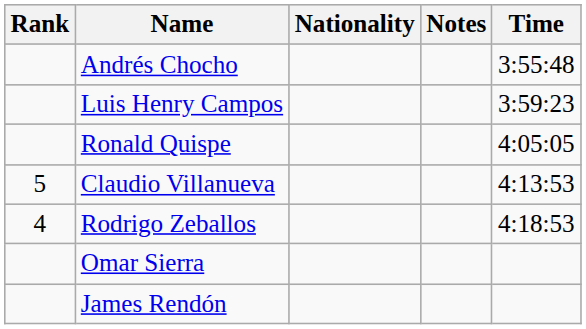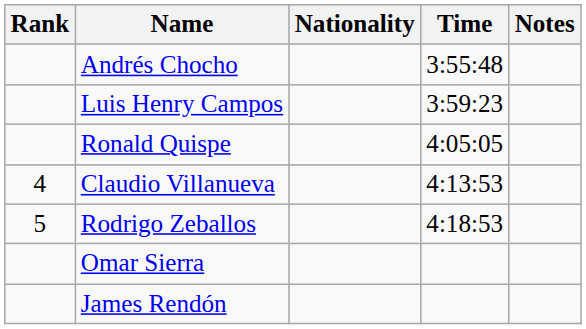 <table class="wikitable sortable" style="text-align:center">
 <tr>
 <th>Rank</th>
 <th>Name</th>
 <th>Nationality</th>
+<th>Time</th>
 <th>Notes</th>
-<th>Time</th>
 </tr>
 <tr>
 <td></td>
 <td align=left><a href='#'>Andrés Chocho</a></td>
 <td align=left></td>
+<td>3:55:48</td>
 <td></td>
-<td>3:55:48</td>
 </tr>
 <tr>
 <td></td>
 <td align=left><a href='#'>Luis Henry Campos</a></td>
 <td align=left></td>
+<td>3:59:23</td>
 <td></td>
-<td>3:59:23</td>
 </tr>
 <tr>
 <td></td>
 <td align=left><a href='#'>Ronald Quispe</a></td>
 <td align=left></td>
+<td>4:05:05</td>
 <td></td>
-<td>4:05:05</td>
+</tr>
+<tr>
+<td>4</td>
+<td align=left><a href='#'>Claudio Villanueva</a></td>
+<td align=left></td>
+<td>4:13:53</td>
+<td></td>
 </tr>
 <tr>
 <td>5</td>
-<td align=left><a href='#'>Claudio Villanueva</a></td>
-<td align=left></td>
-<td></td>
-<td>4:13:53</td>
-</tr>
-<tr>
-<td>4</td>
 <td align=left><a href='#'>Rodrigo Zeballos</a></td>
 <td align=left></td>
+<td>4:18:53</td>
 <td></td>
-<td>4:18:53</td>
 </tr>
 <tr>
 <td></td>
 <td align=left><a href='#'>Omar Sierra</a></td>
 <td align=left></td>
 <td></td>
 <td></td>
 </tr>
 <tr>
 <td></td>
 <td align=left><a href='#'>James Rendón</a></td>
 <td align=left></td>
 <td></td>
 <td></td>
 </tr>
 </table>
